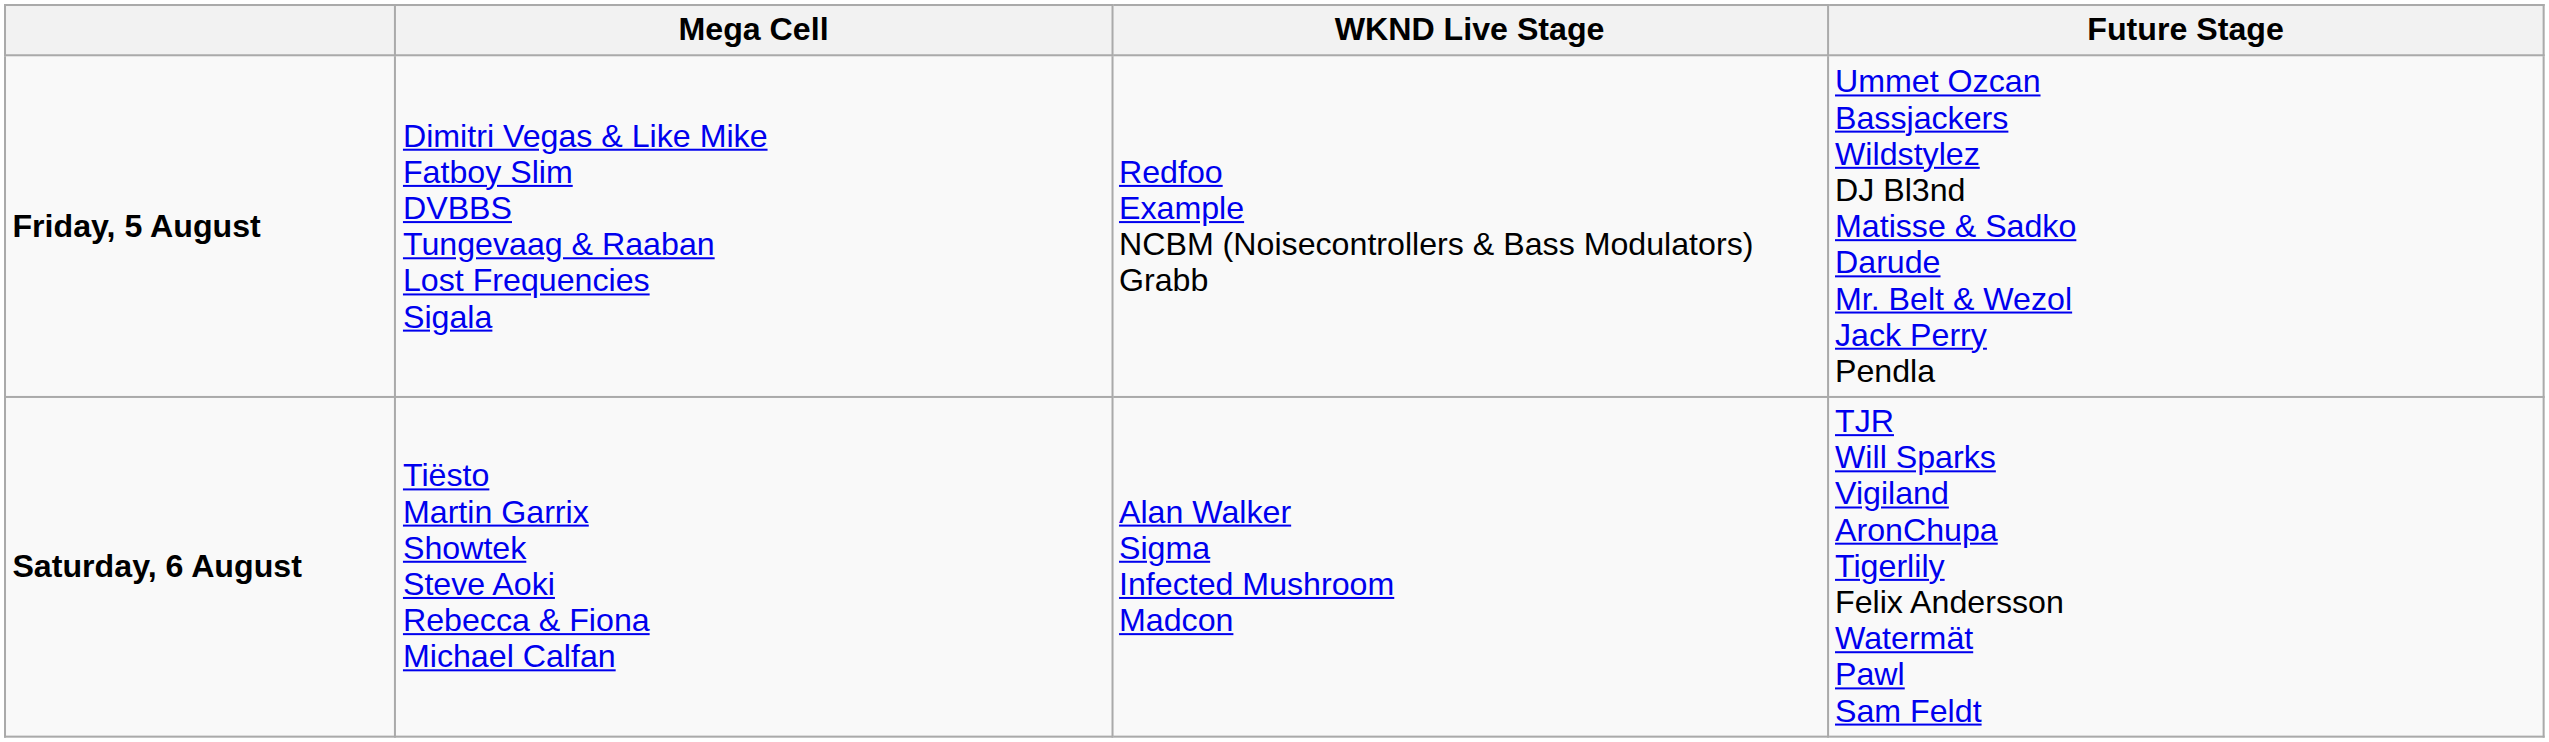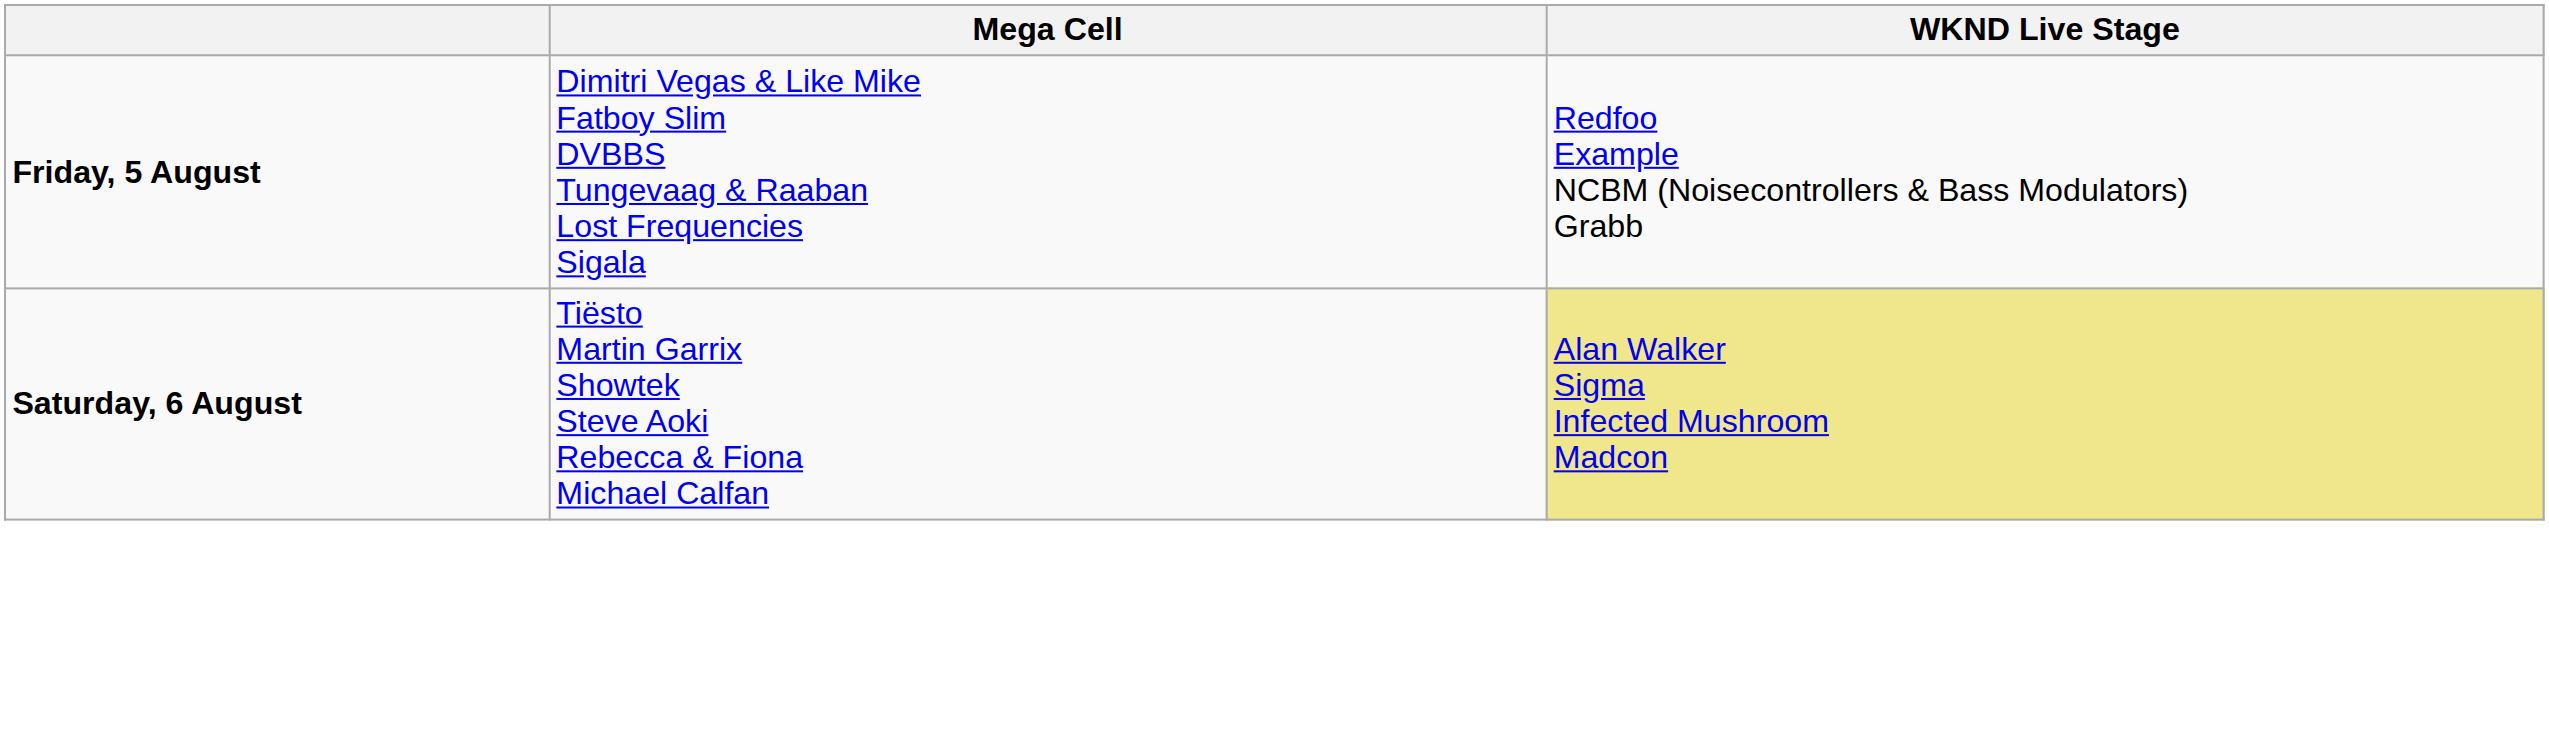 <table class="wikitable" width="100%">
 <tr>
 <th width="12%"></th>
 <th width="22%">Mega Cell</th>
 <th width="22%">WKND Live Stage</th>
-<th width="22%">Future Stage</th>
 </tr>
 <tr>
 <td><strong>Friday, 5 August</strong></td>
 <td><a href='#'>Dimitri Vegas & Like Mike</a><br><a href='#'>Fatboy Slim</a><br><a href='#'>DVBBS</a><br><a href='#'>Tungevaag & Raaban</a><br><a href='#'>Lost Frequencies</a><br><a href='#'>Sigala</a><br></td>
 <td><a href='#'>Redfoo</a><br><a href='#'>Example</a><br>NCBM (Noisecontrollers & Bass Modulators)<br>Grabb<br></td>
-<td><a href='#'>Ummet Ozcan</a><br><a href='#'>Bassjackers</a><br><a href='#'>Wildstylez</a><br>DJ Bl3nd<br><a href='#'>Matisse & Sadko</a><br><a href='#'>Darude</a><br><a href='#'>Mr. Belt & Wezol</a><br><a href='#'>Jack Perry</a><br>Pendla<br></td>
 </tr>
 <tr>
 <td><strong>Saturday, 6 August</strong></td>
 <td><a href='#'>Tiësto</a><br><a href='#'>Martin Garrix</a><br><a href='#'>Showtek</a><br><a href='#'>Steve Aoki</a><br><a href='#'>Rebecca & Fiona</a><br><a href='#'>Michael Calfan</a><br></td>
-<td><a href='#'>Alan Walker</a><br><a href='#'>Sigma</a><br><a href='#'>Infected Mushroom</a><br><a href='#'>Madcon</a><br></td>
-<td><a href='#'>TJR</a><br><a href='#'>Will Sparks</a><br><a href='#'>Vigiland</a><br><a href='#'>AronChupa</a><br><a href='#'>Tigerlily</a><br>Felix Andersson<br><a href='#'>Watermät</a><br><a href='#'>Pawl</a><br><a href='#'>Sam Feldt</a><br></td>
+<td style="background: khaki;"><a href='#'>Alan Walker</a><br><a href='#'>Sigma</a><br><a href='#'>Infected Mushroom</a><br><a href='#'>Madcon</a><br></td>
 </tr>
 </table>
